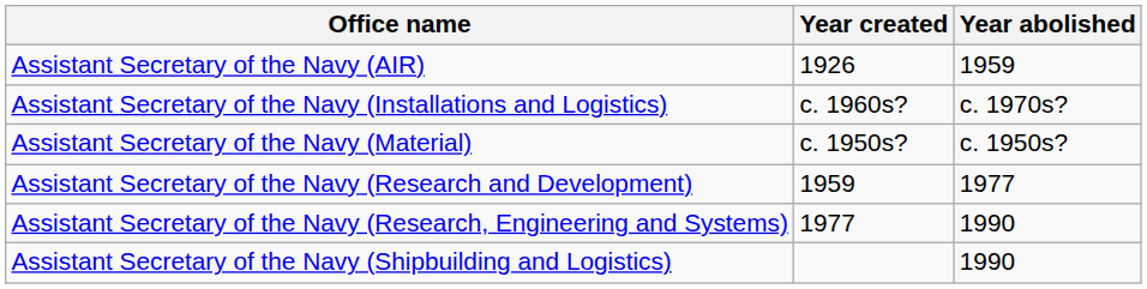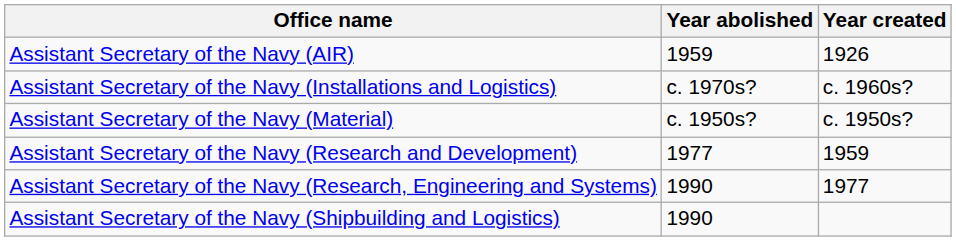 <table class="wikitable">
 <tr>
 <th>Office name</th>
+<th>Year abolished</th>
 <th>Year created</th>
-<th>Year abolished</th>
 </tr>
 <tr>
 <td><a href='#'>Assistant Secretary of the Navy (AIR)</a></td>
+<td>1959</td>
 <td>1926</td>
-<td>1959</td>
 </tr>
 <tr>
 <td><a href='#'>Assistant Secretary of the Navy (Installations and Logistics)</a></td>
+<td>c. 1970s?</td>
 <td>c. 1960s?</td>
-<td>c. 1970s?</td>
 </tr>
 <tr>
 <td><a href='#'>Assistant Secretary of the Navy (Material)</a></td>
 <td>c. 1950s?</td>
 <td>c. 1950s?</td>
 </tr>
 <tr>
 <td><a href='#'>Assistant Secretary of the Navy (Research and Development)</a></td>
+<td>1977</td>
 <td>1959</td>
+</tr>
+<tr>
+<td><a href='#'>Assistant Secretary of the Navy (Research, Engineering and Systems)</a></td>
+<td>1990</td>
 <td>1977</td>
 </tr>
 <tr>
-<td><a href='#'>Assistant Secretary of the Navy (Research, Engineering and Systems)</a></td>
-<td>1977</td>
+<td><a href='#'>Assistant Secretary of the Navy (Shipbuilding and Logistics)</a></td>
 <td>1990</td>
-</tr>
-<tr>
-<td><a href='#'>Assistant Secretary of the Navy (Shipbuilding and Logistics)</a></td>
 <td></td>
-<td>1990</td>
 </tr>
 </table>
